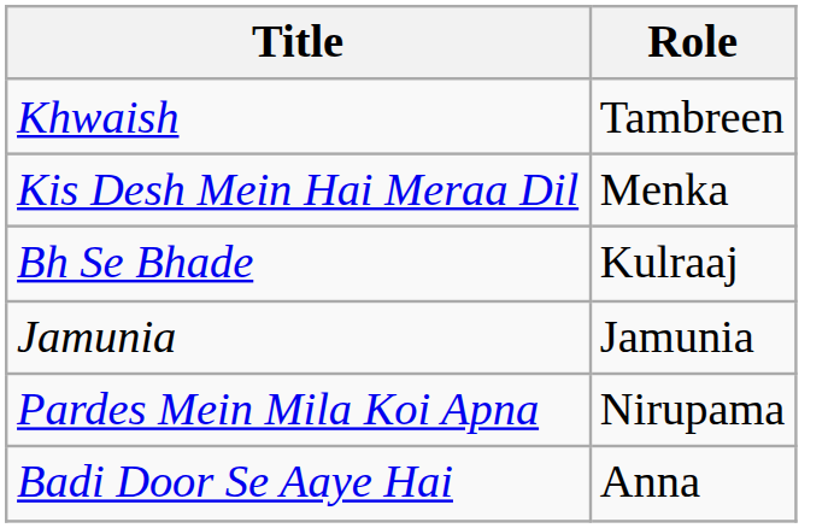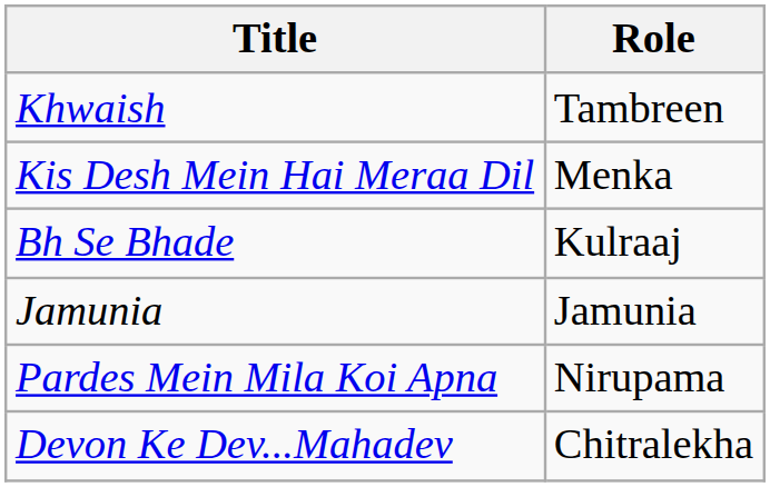 <table class="wikitable sortable">
 <tr>
 <th>Title</th>
 <th>Role</th>
 </tr>
 <tr>
 <td><em><a href='#'>Khwaish</a></em></td>
 <td>Tambreen</td>
 </tr>
 <tr>
 <td><em><a href='#'>Kis Desh Mein Hai Meraa Dil</a></em></td>
 <td>Menka</td>
 </tr>
 <tr>
 <td><em><a href='#'>Bh Se Bhade</a></em></td>
 <td>Kulraaj</td>
 </tr>
 <tr>
 <td><em>Jamunia</em></td>
 <td>Jamunia</td>
 </tr>
 <tr>
 <td><em><a href='#'>Pardes Mein Mila Koi Apna</a></em></td>
 <td>Nirupama</td>
 </tr>
 <tr>
-<td><em><a href='#'>Badi Door Se Aaye Hai</a></em></td>
-<td>Anna</td>
+<td><em><a href='#'>Devon Ke Dev...Mahadev</a></em></td>
+<td>Chitralekha</td>
 </tr>
 </table>
